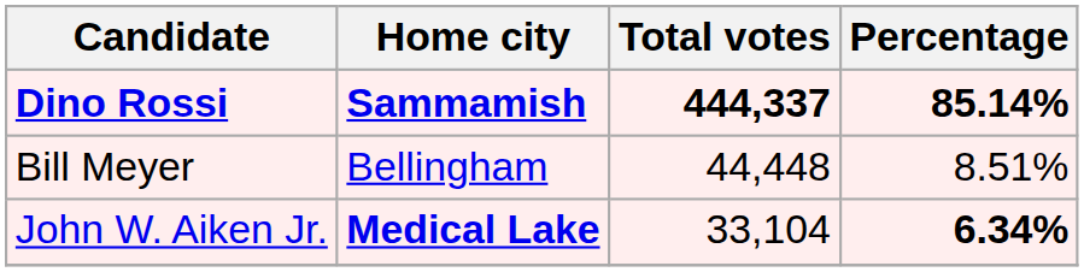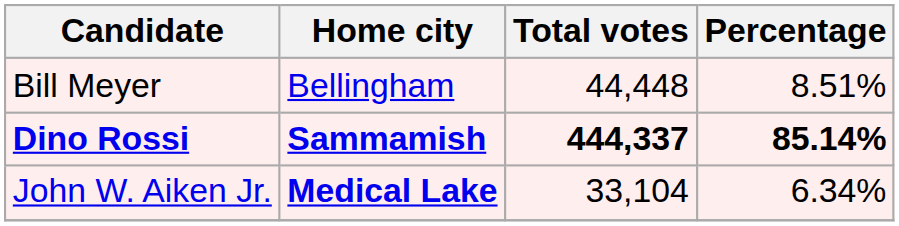 <table class="wikitable" border=" 1px solid #F00" style="background: #FEE; border-collapse: collapse; white-space: nowrap; text-align: right">
 <tr style="text-align: center; background: #eee">
 <th>Candidate</th>
 <th>Home city</th>
 <th>Total votes</th>
 <th>Percentage</th>
 </tr>
 <tr>
+<td align="left">Bill Meyer</td>
+<td align="left"><a href='#'>Bellingham</a></td>
+<td>44,448</td>
+<td>8.51%</td>
+</tr>
+<tr>
 <td align="left"><strong><a href='#'>Dino Rossi</a></strong></td>
 <td align="left"><strong><a href='#'>Sammamish</a></strong></td>
 <td><strong>444,337</strong></td>
 <td><strong>85.14%</strong></td>
 </tr>
 <tr>
-<td align="left">Bill Meyer</td>
-<td align="left"><a href='#'>Bellingham</a></td>
-<td>44,448</td>
-<td>8.51%</td>
-</tr>
-<tr>
 <td align="left"><a href='#'>John W. Aiken Jr.</a></td>
 <td align="left"><strong><a href='#'>Medical Lake</a></strong></td>
 <td>33,104</td>
-<td><strong>6.34%</strong></td>
+<td>6.34%</td>
 </tr>
 <tr>
 </tr>
 </table>
